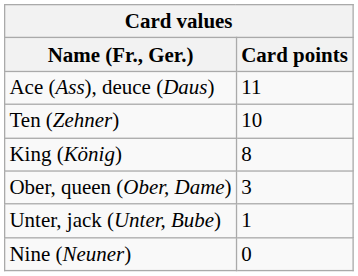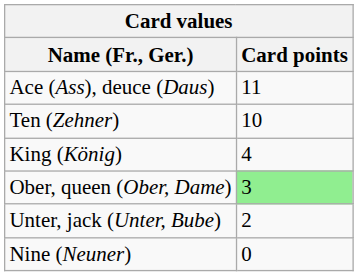 <table class="wikitable sortable">
 <tr>
 <th colspan="5">Card values</th>
 </tr>
 <tr>
 <th>Name (Fr., Ger.)</th>
 <th>Card points</th>
 </tr>
 <tr>
 <td>Ace (<em>Ass</em>), deuce (<em>Daus</em>)</td>
 <td>11</td>
 </tr>
 <tr>
 <td>Ten (<em>Zehner</em>)</td>
 <td>10</td>
 </tr>
 <tr>
 <td>King (<em>König</em>)</td>
-<td>8</td>
+<td>4</td>
 </tr>
 <tr>
 <td>Ober, queen (<em>Ober, Dame</em>)</td>
-<td>3</td>
+<td style="background: lightgreen;">3</td>
 </tr>
 <tr>
 <td>Unter, jack (<em>Unter, Bube</em>)</td>
-<td>1</td>
+<td>2</td>
 </tr>
 <tr>
 <td>Nine (<em>Neuner</em>)</td>
 <td>0</td>
 </tr>
 </table>
